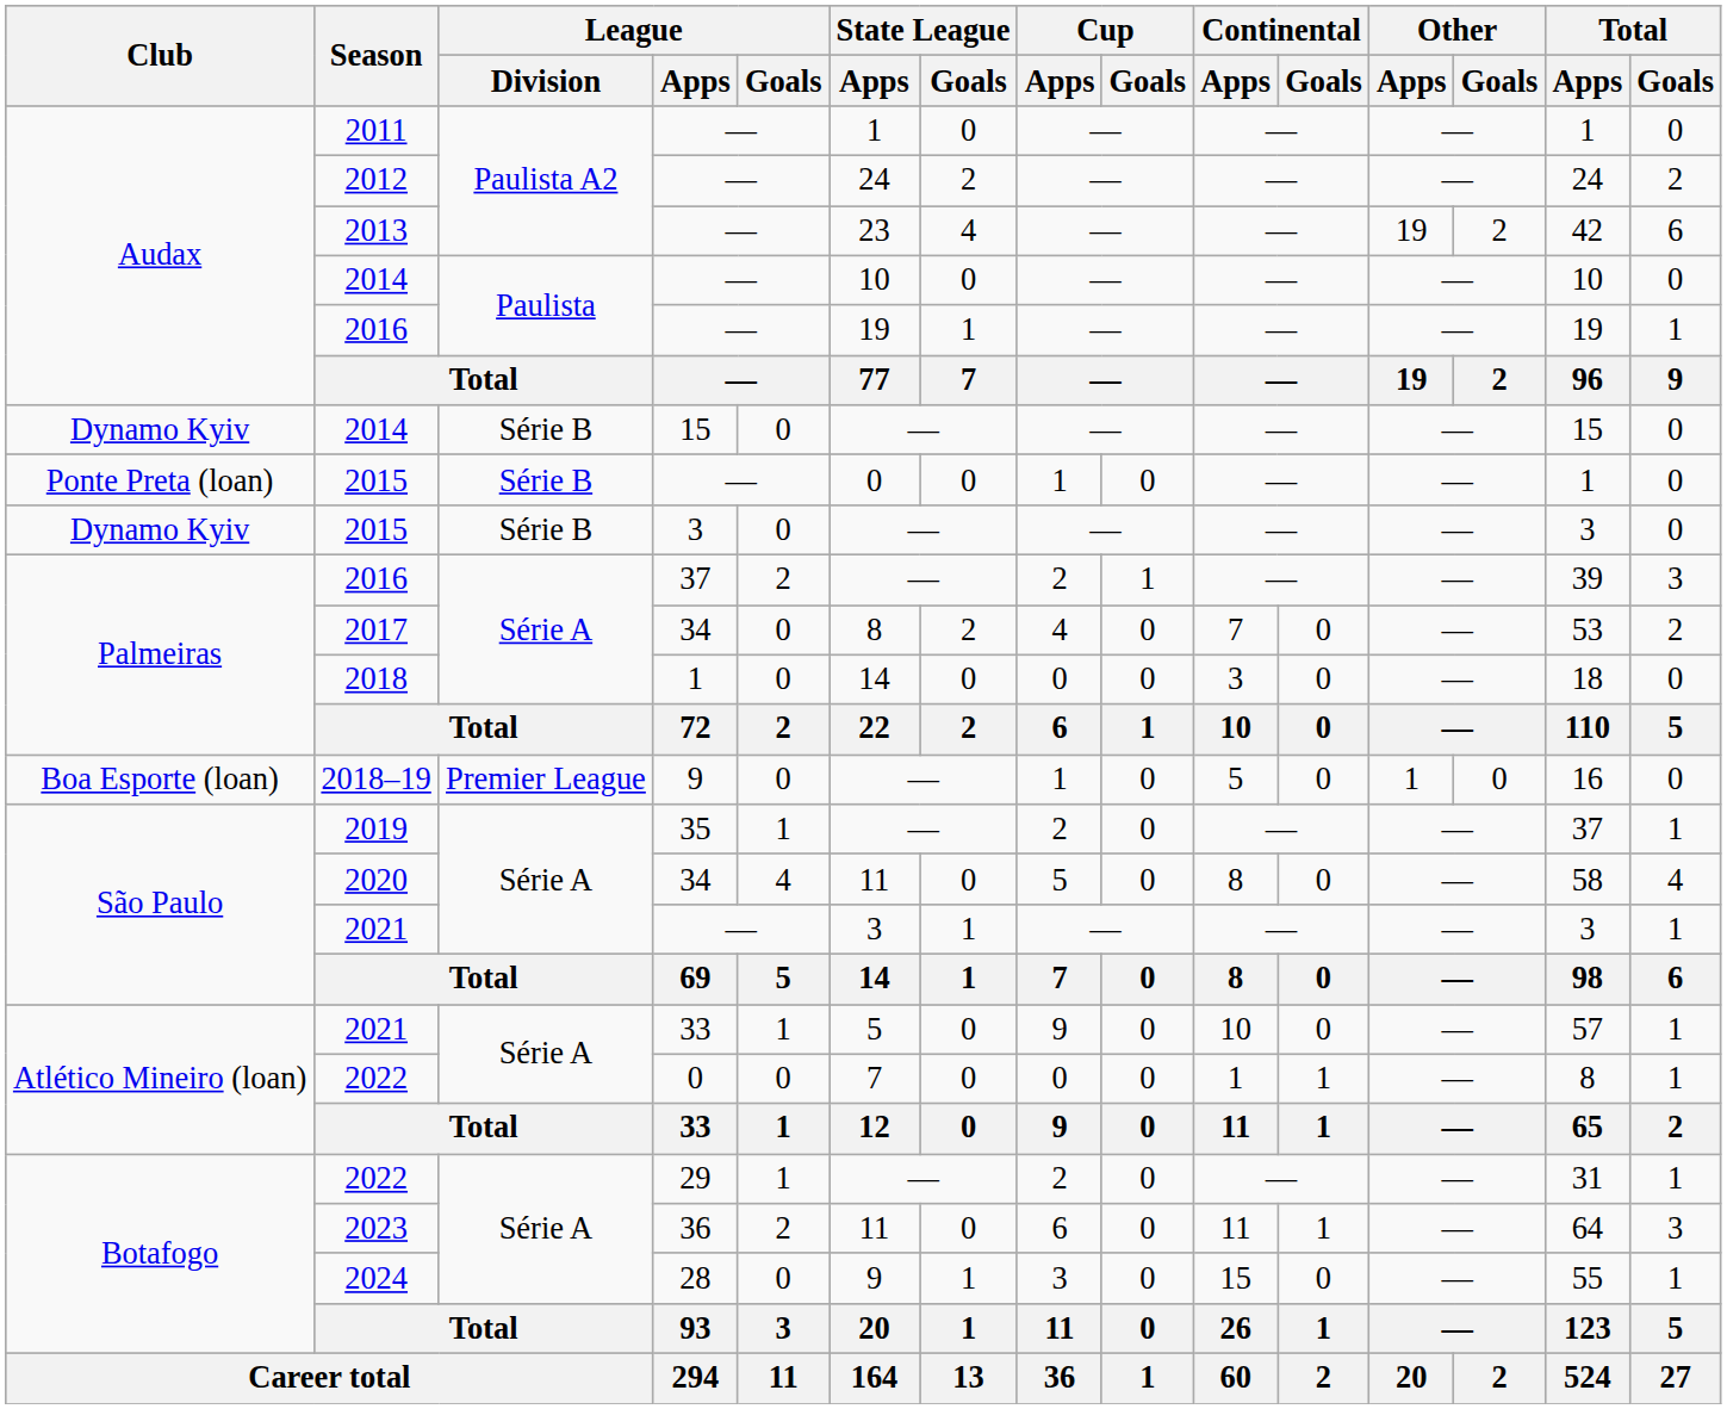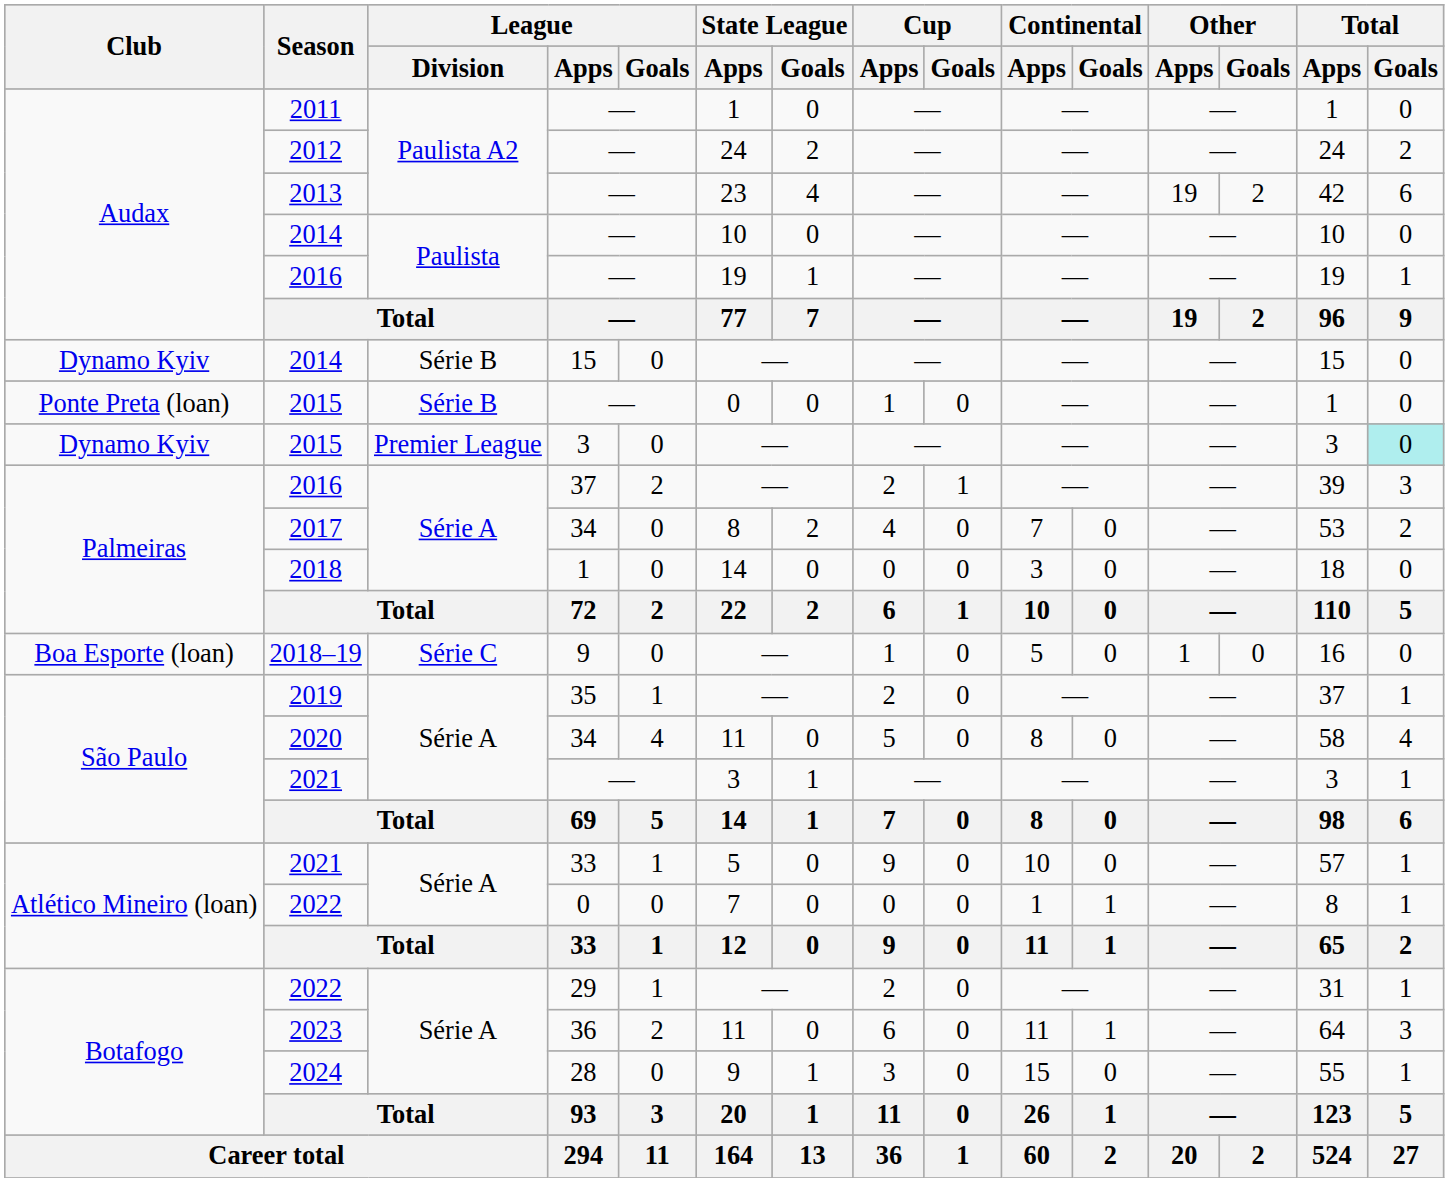 <table class="wikitable" style="text-align:center;">
 <tr>
 <th rowspan=2>Club</th>
 <th rowspan=2>Season</th>
 <th colspan=3>League</th>
 <th colspan=2>State League</th>
 <th colspan=2>Cup</th>
 <th colspan=2>Continental</th>
 <th colspan=2>Other</th>
 <th colspan=2>Total</th>
 </tr>
 <tr>
 <th>Division</th>
 <th>Apps</th>
 <th>Goals</th>
 <th>Apps</th>
 <th>Goals</th>
 <th>Apps</th>
 <th>Goals</th>
 <th>Apps</th>
 <th>Goals</th>
 <th>Apps</th>
 <th>Goals</th>
 <th>Apps</th>
 <th>Goals</th>
 </tr>
 <tr>
 <td rowspan=6><a href='#'>Audax</a></td>
 <td><a href='#'>2011</a></td>
 <td rowspan=3><a href='#'>Paulista A2</a></td>
 <td colspan=2>—</td>
 <td>1</td>
 <td>0</td>
 <td colspan=2>—</td>
 <td colspan=2>—</td>
 <td colspan=2>—</td>
 <td>1</td>
 <td>0</td>
 </tr>
 <tr>
 <td><a href='#'>2012</a></td>
 <td colspan=2>—</td>
 <td>24</td>
 <td>2</td>
 <td colspan=2>—</td>
 <td colspan=2>—</td>
 <td colspan=2>—</td>
 <td>24</td>
 <td>2</td>
 </tr>
 <tr>
 <td><a href='#'>2013</a></td>
 <td colspan=2>—</td>
 <td>23</td>
 <td>4</td>
 <td colspan=2>—</td>
 <td colspan=2>—</td>
 <td>19</td>
 <td>2</td>
 <td>42</td>
 <td>6</td>
 </tr>
 <tr>
 <td><a href='#'>2014</a></td>
 <td rowspan=2><a href='#'>Paulista</a></td>
 <td colspan=2>—</td>
 <td>10</td>
 <td>0</td>
 <td colspan=2>—</td>
 <td colspan=2>—</td>
 <td colspan=2>—</td>
 <td>10</td>
 <td>0</td>
 </tr>
 <tr>
 <td><a href='#'>2016</a></td>
 <td colspan=2>—</td>
 <td>19</td>
 <td>1</td>
 <td colspan=2>—</td>
 <td colspan=2>—</td>
 <td colspan=2>—</td>
 <td>19</td>
 <td>1</td>
 </tr>
 <tr>
 <th colspan=2>Total</th>
 <th colspan=2>—</th>
 <th>77</th>
 <th>7</th>
 <th colspan=2>—</th>
 <th colspan=2>—</th>
 <th>19</th>
 <th>2</th>
 <th>96</th>
 <th>9</th>
 </tr>
 <tr>
 <td><a href='#'>Dynamo Kyiv</a></td>
 <td><a href='#'>2014</a></td>
 <td>Série B</td>
 <td>15</td>
 <td>0</td>
 <td colspan=2>—</td>
 <td colspan=2>—</td>
 <td colspan=2>—</td>
 <td colspan=2>—</td>
 <td>15</td>
 <td>0</td>
 </tr>
 <tr>
 <td><a href='#'>Ponte Preta</a> (loan)</td>
 <td><a href='#'>2015</a></td>
 <td><a href='#'>Série B</a></td>
 <td colspan=2>—</td>
 <td>0</td>
 <td>0</td>
 <td>1</td>
 <td>0</td>
 <td colspan=2>—</td>
 <td colspan=2>—</td>
 <td>1</td>
 <td>0</td>
 </tr>
 <tr>
 <td><a href='#'>Dynamo Kyiv</a></td>
 <td><a href='#'>2015</a></td>
-<td>Série B</td>
+<td><a href='#'>Premier League</a></td>
 <td>3</td>
 <td>0</td>
 <td colspan=2>—</td>
 <td colspan=2>—</td>
 <td colspan=2>—</td>
 <td colspan=2>—</td>
 <td>3</td>
-<td>0</td>
+<td style="background: paleturquoise;">0</td>
 </tr>
 <tr>
 <td rowspan=4><a href='#'>Palmeiras</a></td>
 <td><a href='#'>2016</a></td>
 <td rowspan=3><a href='#'>Série A</a></td>
 <td>37</td>
 <td>2</td>
 <td colspan=2>—</td>
 <td>2</td>
 <td>1</td>
 <td colspan=2>—</td>
 <td colspan=2>—</td>
 <td>39</td>
 <td>3</td>
 </tr>
 <tr>
 <td><a href='#'>2017</a></td>
 <td>34</td>
 <td>0</td>
 <td>8</td>
 <td>2</td>
 <td>4</td>
 <td>0</td>
 <td>7</td>
 <td>0</td>
 <td colspan=2>—</td>
 <td>53</td>
 <td>2</td>
 </tr>
 <tr>
 <td><a href='#'>2018</a></td>
 <td>1</td>
 <td>0</td>
 <td>14</td>
 <td>0</td>
 <td>0</td>
 <td>0</td>
 <td>3</td>
 <td>0</td>
 <td colspan=2>—</td>
 <td>18</td>
 <td>0</td>
 </tr>
 <tr>
 <th colspan=2>Total</th>
 <th>72</th>
 <th>2</th>
 <th>22</th>
 <th>2</th>
 <th>6</th>
 <th>1</th>
 <th>10</th>
 <th>0</th>
 <th colspan=2>—</th>
 <th>110</th>
 <th>5</th>
 </tr>
 <tr>
 <td><a href='#'>Boa Esporte</a> (loan)</td>
 <td><a href='#'>2018–19</a></td>
-<td><a href='#'>Premier League</a></td>
+<td><a href='#'>Série C</a></td>
 <td>9</td>
 <td>0</td>
 <td colspan=2>—</td>
 <td>1</td>
 <td>0</td>
 <td>5</td>
 <td>0</td>
 <td>1</td>
 <td>0</td>
 <td>16</td>
 <td>0</td>
 </tr>
 <tr>
 <td rowspan=4><a href='#'>São Paulo</a></td>
 <td><a href='#'>2019</a></td>
 <td rowspan=3>Série A</td>
 <td>35</td>
 <td>1</td>
 <td colspan=2>—</td>
 <td>2</td>
 <td>0</td>
 <td colspan=2>—</td>
 <td colspan=2>—</td>
 <td>37</td>
 <td>1</td>
 </tr>
 <tr>
 <td><a href='#'>2020</a></td>
 <td>34</td>
 <td>4</td>
 <td>11</td>
 <td>0</td>
 <td>5</td>
 <td>0</td>
 <td>8</td>
 <td>0</td>
 <td colspan=2>—</td>
 <td>58</td>
 <td>4</td>
 </tr>
 <tr>
 <td><a href='#'>2021</a></td>
 <td colspan=2>—</td>
 <td>3</td>
 <td>1</td>
 <td colspan=2>—</td>
 <td colspan=2>—</td>
 <td colspan=2>—</td>
 <td>3</td>
 <td>1</td>
 </tr>
 <tr>
 <th colspan=2>Total</th>
 <th>69</th>
 <th>5</th>
 <th>14</th>
 <th>1</th>
 <th>7</th>
 <th>0</th>
 <th>8</th>
 <th>0</th>
 <th colspan=2>—</th>
 <th>98</th>
 <th>6</th>
 </tr>
 <tr>
 <td rowspan=3><a href='#'>Atlético Mineiro</a> (loan)</td>
 <td><a href='#'>2021</a></td>
 <td rowspan=2>Série A</td>
 <td>33</td>
 <td>1</td>
 <td>5</td>
 <td>0</td>
 <td>9</td>
 <td>0</td>
 <td>10</td>
 <td>0</td>
 <td colspan=2>—</td>
 <td>57</td>
 <td>1</td>
 </tr>
 <tr>
 <td><a href='#'>2022</a></td>
 <td>0</td>
 <td>0</td>
 <td>7</td>
 <td>0</td>
 <td>0</td>
 <td>0</td>
 <td>1</td>
 <td>1</td>
 <td colspan=2>—</td>
 <td>8</td>
 <td>1</td>
 </tr>
 <tr>
 <th colspan=2>Total</th>
 <th>33</th>
 <th>1</th>
 <th>12</th>
 <th>0</th>
 <th>9</th>
 <th>0</th>
 <th>11</th>
 <th>1</th>
 <th colspan=2>—</th>
 <th>65</th>
 <th>2</th>
 </tr>
 <tr>
 <td rowspan=4><a href='#'>Botafogo</a></td>
 <td><a href='#'>2022</a></td>
 <td rowspan=3>Série A</td>
 <td>29</td>
 <td>1</td>
 <td colspan=2>—</td>
 <td>2</td>
 <td>0</td>
 <td colspan=2>—</td>
 <td colspan=2>—</td>
 <td>31</td>
 <td>1</td>
 </tr>
 <tr>
 <td><a href='#'>2023</a></td>
 <td>36</td>
 <td>2</td>
 <td>11</td>
 <td>0</td>
 <td>6</td>
 <td>0</td>
 <td>11</td>
 <td>1</td>
 <td colspan=2>—</td>
 <td>64</td>
 <td>3</td>
 </tr>
 <tr>
 <td><a href='#'>2024</a></td>
 <td>28</td>
 <td>0</td>
 <td>9</td>
 <td>1</td>
 <td>3</td>
 <td>0</td>
 <td>15</td>
 <td>0</td>
 <td colspan=2>—</td>
 <td>55</td>
 <td>1</td>
 </tr>
 <tr>
 <th colspan=2>Total</th>
 <th>93</th>
 <th>3</th>
 <th>20</th>
 <th>1</th>
 <th>11</th>
 <th>0</th>
 <th>26</th>
 <th>1</th>
 <th colspan=2>—</th>
 <th>123</th>
 <th>5</th>
 </tr>
 <tr>
 <th colspan=3>Career total</th>
 <th>294</th>
 <th>11</th>
 <th>164</th>
 <th>13</th>
 <th>36</th>
 <th>1</th>
 <th>60</th>
 <th>2</th>
 <th>20</th>
 <th>2</th>
 <th>524</th>
 <th>27</th>
 </tr>
 </table>
